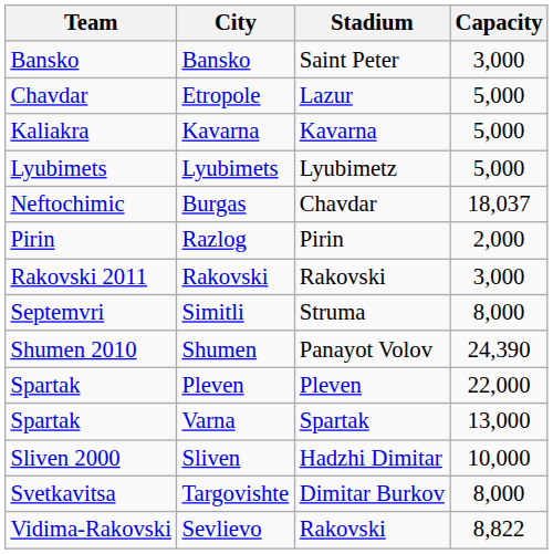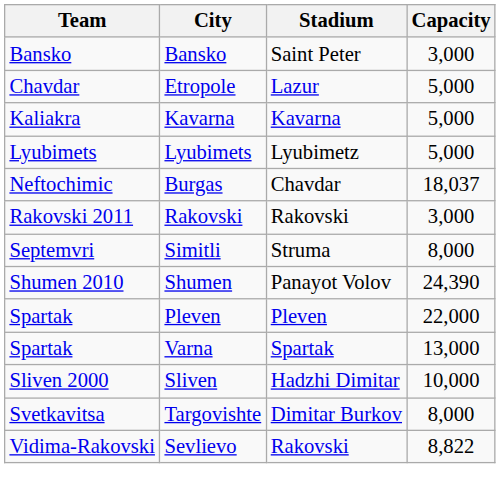 <table class="wikitable sortable">
 <tr>
 <th>Team</th>
 <th>City</th>
 <th>Stadium</th>
 <th>Capacity</th>
 </tr>
 <tr>
 <td><a href='#'>Bansko</a></td>
 <td><a href='#'>Bansko</a></td>
 <td>Saint Peter</td>
 <td align=center>3,000</td>
 </tr>
 <tr>
 <td><a href='#'>Chavdar</a></td>
 <td><a href='#'>Etropole</a></td>
 <td><a href='#'>Lazur</a></td>
 <td align=center>5,000</td>
 </tr>
 <tr>
 <td><a href='#'>Kaliakra</a></td>
 <td><a href='#'>Kavarna</a></td>
 <td><a href='#'>Kavarna</a></td>
 <td align="center">5,000</td>
 </tr>
 <tr>
 <td><a href='#'>Lyubimets</a></td>
 <td><a href='#'>Lyubimets</a></td>
 <td>Lyubimetz</td>
 <td align="center">5,000</td>
 </tr>
 <tr>
 <td><a href='#'>Neftochimic</a></td>
 <td><a href='#'>Burgas</a></td>
 <td>Chavdar</td>
 <td align="center">18,037</td>
-</tr>
-<tr>
-<td><a href='#'>Pirin</a></td>
-<td><a href='#'>Razlog</a></td>
-<td>Pirin</td>
-<td align=center>2,000</td>
 </tr>
 <tr>
 <td><a href='#'>Rakovski 2011</a></td>
 <td><a href='#'>Rakovski</a></td>
 <td>Rakovski</td>
 <td align=center>3,000</td>
 </tr>
 <tr>
 <td><a href='#'>Septemvri</a></td>
 <td><a href='#'>Simitli</a></td>
 <td>Struma</td>
 <td align=center>8,000</td>
 </tr>
 <tr>
 <td><a href='#'>Shumen 2010</a></td>
 <td><a href='#'>Shumen</a></td>
 <td>Panayot Volov</td>
 <td align=center>24,390</td>
 </tr>
 <tr>
 <td><a href='#'>Spartak</a></td>
 <td><a href='#'>Pleven</a></td>
 <td><a href='#'>Pleven</a></td>
 <td align="center">22,000</td>
 </tr>
 <tr>
 <td><a href='#'>Spartak</a></td>
 <td><a href='#'>Varna</a></td>
 <td><a href='#'>Spartak</a></td>
 <td align="center">13,000</td>
 </tr>
 <tr>
 <td><a href='#'>Sliven 2000</a></td>
 <td><a href='#'>Sliven</a></td>
 <td><a href='#'>Hadzhi Dimitar</a></td>
 <td align="center">10,000</td>
 </tr>
 <tr>
 <td><a href='#'>Svetkavitsa</a></td>
 <td><a href='#'>Targovishte</a></td>
 <td><a href='#'>Dimitar Burkov</a></td>
 <td align="center">8,000</td>
 </tr>
 <tr>
 <td><a href='#'>Vidima-Rakovski</a></td>
 <td><a href='#'>Sevlievo</a></td>
 <td><a href='#'>Rakovski</a></td>
 <td align="center">8,822</td>
 </tr>
 </table>
